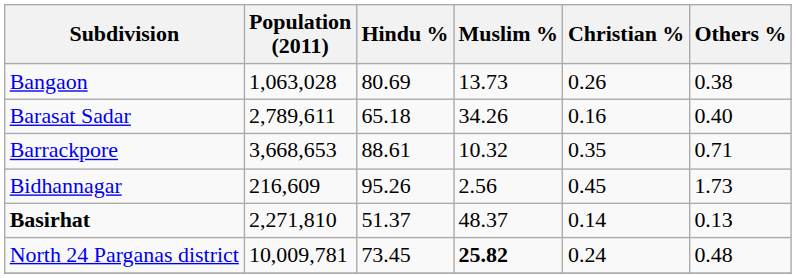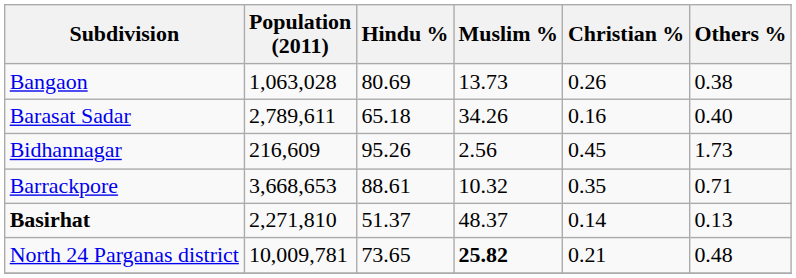 <table class="wikitable sortable">
 <tr>
 <th>Subdivision</th>
 <th>Population<br>(2011)</th>
 <th>Hindu %</th>
 <th>Muslim %</th>
 <th>Christian %</th>
 <th>Others %</th>
 </tr>
 <tr>
 <td><a href='#'>Bangaon</a></td>
 <td>1,063,028</td>
 <td>80.69</td>
 <td>13.73</td>
 <td>0.26</td>
 <td>0.38</td>
 </tr>
 <tr>
 <td><a href='#'>Barasat Sadar</a></td>
 <td>2,789,611</td>
 <td>65.18</td>
 <td>34.26</td>
 <td>0.16</td>
 <td>0.40</td>
 </tr>
 <tr>
+<td><a href='#'>Bidhannagar</a></td>
+<td>216,609</td>
+<td>95.26</td>
+<td>2.56</td>
+<td>0.45</td>
+<td>1.73</td>
+</tr>
+<tr>
 <td><a href='#'>Barrackpore</a></td>
 <td>3,668,653</td>
 <td>88.61</td>
 <td>10.32</td>
 <td>0.35</td>
 <td>0.71</td>
-</tr>
-<tr>
-<td><a href='#'>Bidhannagar</a></td>
-<td>216,609</td>
-<td>95.26</td>
-<td>2.56</td>
-<td>0.45</td>
-<td>1.73</td>
 </tr>
 <tr>
 <td><strong>Basirhat</strong></td>
 <td>2,271,810</td>
 <td>51.37</td>
 <td>48.37</td>
 <td>0.14</td>
 <td>0.13</td>
 </tr>
 <tr>
 <td><a href='#'>North 24 Parganas district</a></td>
 <td>10,009,781</td>
-<td>73.45</td>
+<td>73.65</td>
 <td><strong>25.82</strong></td>
-<td>0.24</td>
+<td>0.21</td>
 <td>0.48</td>
 </tr>
 <tr>
 </tr>
 </table>
